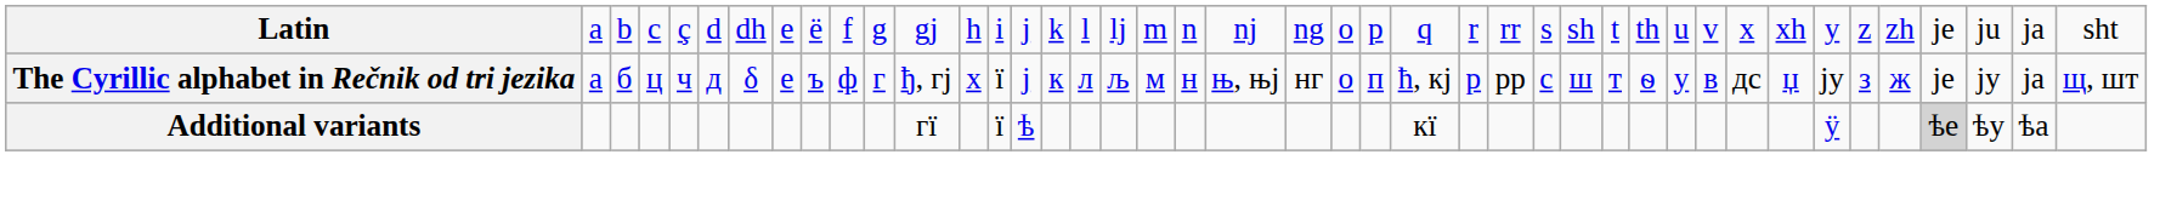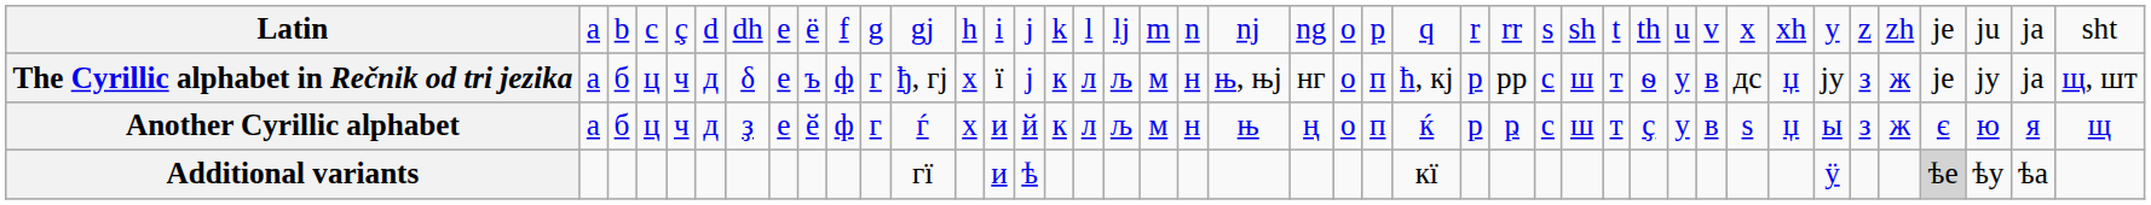 <table class="wikitable">
 <tr align="center">
 <th>Latin</th>
 <td><a href='#'>a</a></td>
 <td><a href='#'>b</a></td>
 <td><a href='#'>c</a></td>
 <td><a href='#'>ç</a></td>
 <td><a href='#'>d</a></td>
 <td><a href='#'>dh</a></td>
 <td><a href='#'>e</a></td>
 <td><a href='#'>ë</a></td>
 <td><a href='#'>f</a></td>
 <td><a href='#'>g</a></td>
 <td><a href='#'>gj</a></td>
 <td><a href='#'>h</a></td>
 <td><a href='#'>i</a></td>
 <td><a href='#'>j</a></td>
 <td><a href='#'>k</a></td>
 <td><a href='#'>l</a></td>
 <td><a href='#'>lj</a></td>
 <td><a href='#'>m</a></td>
 <td><a href='#'>n</a></td>
 <td><a href='#'>nj</a></td>
 <td><a href='#'>ng</a></td>
 <td><a href='#'>o</a></td>
 <td><a href='#'>p</a></td>
 <td><a href='#'>q</a></td>
 <td><a href='#'>r</a></td>
 <td><a href='#'>rr</a></td>
 <td><a href='#'>s</a></td>
 <td><a href='#'>sh</a></td>
 <td><a href='#'>t</a></td>
 <td><a href='#'>th</a></td>
 <td><a href='#'>u</a></td>
 <td><a href='#'>v</a></td>
 <td><a href='#'>x</a></td>
 <td><a href='#'>xh</a></td>
 <td><a href='#'>y</a></td>
 <td><a href='#'>z</a></td>
 <td><a href='#'>zh</a></td>
 <td>je</td>
 <td>ju</td>
 <td>ja</td>
 <td>sht</td>
 </tr>
 <tr align="center">
 <th>The <a href='#'>Cyrillic</a> alphabet in <em>Rečnik od tri jezika</em></th>
 <td><a href='#'>а</a></td>
 <td><a href='#'>б</a></td>
 <td><a href='#'>ц</a></td>
 <td><a href='#'>ч</a></td>
 <td><a href='#'>д</a></td>
 <td><a href='#'>δ</a></td>
 <td><a href='#'>е</a></td>
 <td><a href='#'>ъ</a></td>
 <td><a href='#'>ф</a></td>
 <td><a href='#'>г</a></td>
 <td><a href='#'>ђ</a>, гј</td>
 <td><a href='#'>х</a></td>
 <td>ї</td>
 <td><a href='#'>ј</a></td>
 <td><a href='#'>к</a></td>
 <td><a href='#'>л</a></td>
 <td><a href='#'>љ</a></td>
 <td><a href='#'>м</a></td>
 <td><a href='#'>н</a></td>
 <td><a href='#'>њ</a>, њj</td>
 <td>нг</td>
 <td><a href='#'>о</a></td>
 <td><a href='#'>п</a></td>
 <td><a href='#'>ћ</a>, кј</td>
 <td><a href='#'>р</a></td>
 <td>рр</td>
 <td><a href='#'>с</a></td>
 <td><a href='#'>ш</a></td>
 <td><a href='#'>т</a></td>
 <td><a href='#'>ѳ</a></td>
 <td><a href='#'>у</a></td>
 <td><a href='#'>в</a></td>
 <td>дс</td>
 <td><a href='#'>џ</a></td>
 <td>ју</td>
 <td><a href='#'>з</a></td>
 <td><a href='#'>ж</a></td>
 <td>је</td>
 <td>ју</td>
 <td>ја</td>
 <td><a href='#'>щ</a>, шт</td>
 </tr>
 <tr align="center">
+<th>Another Cyrillic alphabet</th>
+<td><a href='#'>а</a></td>
+<td><a href='#'>б</a></td>
+<td><a href='#'>ц</a></td>
+<td><a href='#'>ч</a></td>
+<td><a href='#'>д</a></td>
+<td><a href='#'>ҙ</a></td>
+<td><a href='#'>е</a></td>
+<td><a href='#'>ӗ</a></td>
+<td><a href='#'>ф</a></td>
+<td><a href='#'>г</a></td>
+<td><a href='#'>ѓ</a></td>
+<td><a href='#'>х</a></td>
+<td><a href='#'>и</a></td>
+<td><a href='#'>й</a></td>
+<td><a href='#'>к</a></td>
+<td><a href='#'>л</a></td>
+<td><a href='#'>љ</a></td>
+<td><a href='#'>м</a></td>
+<td><a href='#'>н</a></td>
+<td><a href='#'>њ</a></td>
+<td><a href='#'>ң</a></td>
+<td><a href='#'>о</a></td>
+<td><a href='#'>п</a></td>
+<td><a href='#'>ќ</a></td>
+<td><a href='#'>р</a></td>
+<td><a href='#'>ҏ</a></td>
+<td><a href='#'>с</a></td>
+<td><a href='#'>ш</a></td>
+<td><a href='#'>т</a></td>
+<td><a href='#'>ҫ</a></td>
+<td><a href='#'>у</a></td>
+<td><a href='#'>в</a></td>
+<td><a href='#'>ѕ</a></td>
+<td><a href='#'>џ</a></td>
+<td><a href='#'>ы</a></td>
+<td><a href='#'>з</a></td>
+<td><a href='#'>ж</a></td>
+<td><a href='#'>є</a></td>
+<td><a href='#'>ю</a></td>
+<td><a href='#'>я</a></td>
+<td><a href='#'>щ</a></td>
+</tr>
+<tr align="center">
 <th>Additional variants</th>
 <td></td>
 <td></td>
 <td></td>
 <td></td>
 <td></td>
 <td></td>
 <td></td>
 <td></td>
 <td></td>
 <td></td>
 <td>гї</td>
 <td></td>
-<td>ї</td>
+<td><a href='#'>и</a></td>
 <td><a href='#'>ѣ</a></td>
 <td></td>
 <td></td>
 <td></td>
 <td></td>
 <td></td>
 <td></td>
 <td></td>
 <td></td>
 <td></td>
 <td>кї</td>
 <td></td>
 <td></td>
 <td></td>
 <td></td>
 <td></td>
 <td></td>
 <td></td>
 <td></td>
 <td></td>
 <td></td>
 <td><a href='#'>ӱ</a></td>
 <td></td>
 <td></td>
 <td style="background: lightgrey;">ѣе</td>
 <td>ѣу</td>
 <td>ѣа</td>
 <td></td>
 </tr>
 </table>
